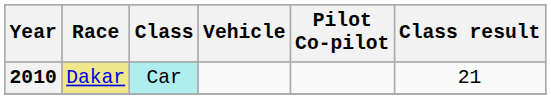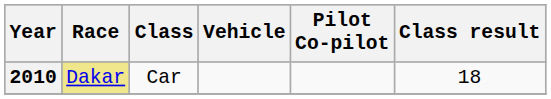 <table class="wikitable" style="font-size: 90%; text-align: center;">
 <tr>
 <th>Year</th>
 <th>Race</th>
 <th>Class</th>
 <th>Vehicle</th>
 <th>Pilot<br>Co-pilot</th>
 <th>Class result</th>
 </tr>
 <tr>
 <th>2010</th>
 <td style="background: khaki;"><a href='#'>Dakar</a></td>
-<td style="background: paleturquoise;">Car</td>
+<td>Car</td>
 <td></td>
 <td align="left"><br></td>
-<td>21</td>
+<td>18</td>
 </tr>
 <tr>
 </tr>
 </table>
